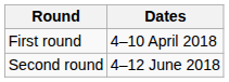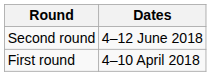 <table class="wikitable">
 <tr>
 <th>Round</th>
 <th>Dates</th>
 </tr>
 <tr>
+<td>Second round</td>
+<td>4–12 June 2018</td>
+</tr>
+<tr>
 <td>First round</td>
 <td>4–10 April 2018</td>
 </tr>
-<tr>
-<td>Second round</td>
-<td>4–12 June 2018</td>
-</tr>
 </table>
